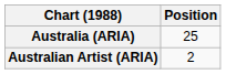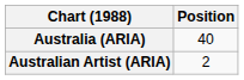 <table class="wikitable plainrowheaders" style="text-align:center">
 <tr>
 <th scope="col">Chart (1988)</th>
 <th scope="col">Position</th>
 </tr>
 <tr>
 <th scope="row">Australia (ARIA)</th>
-<td>25</td>
+<td>40</td>
 </tr>
 <tr>
 <th scope="row">Australian Artist (ARIA)</th>
 <td>2</td>
 </tr>
 </table>
